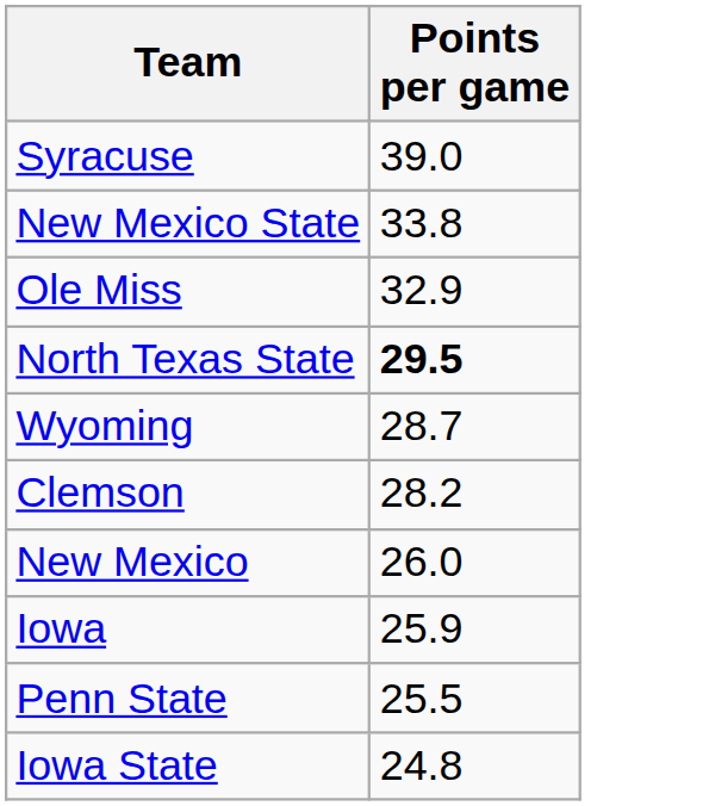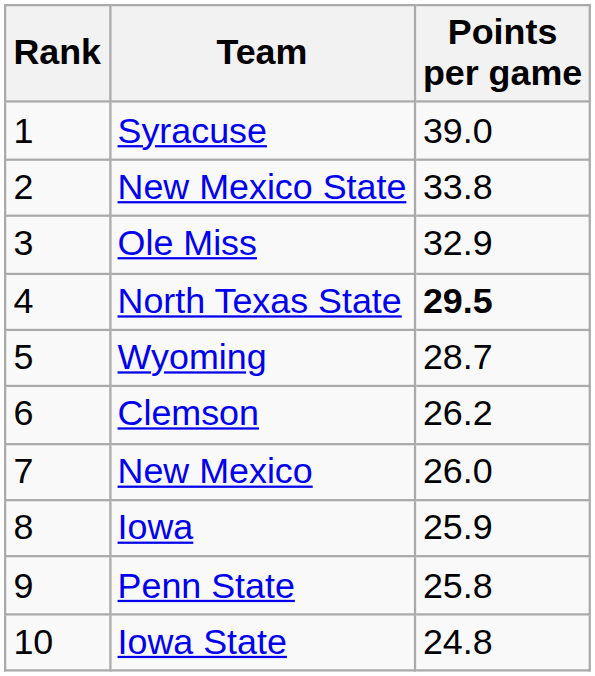 <table class="wikitable sortable">
 <tr>
+<th>Rank</th>
 <th>Team</th>
 <th>Points<br>per game</th>
 </tr>
 <tr>
+<td>1</td>
 <td><a href='#'>Syracuse</a></td>
 <td>39.0</td>
 </tr>
 <tr>
+<td>2</td>
 <td><a href='#'>New Mexico State</a></td>
 <td>33.8</td>
 </tr>
 <tr>
+<td>3</td>
 <td><a href='#'>Ole Miss</a></td>
 <td>32.9</td>
 </tr>
 <tr>
+<td>4</td>
 <td><a href='#'>North Texas  State</a></td>
 <td><strong>29.5</strong></td>
 </tr>
 <tr>
+<td>5</td>
 <td><a href='#'>Wyoming</a></td>
 <td>28.7</td>
 </tr>
 <tr>
+<td>6</td>
 <td><a href='#'>Clemson</a></td>
-<td>28.2</td>
+<td>26.2</td>
 </tr>
 <tr>
+<td>7</td>
 <td><a href='#'>New Mexico</a></td>
 <td>26.0</td>
 </tr>
 <tr>
+<td>8</td>
 <td><a href='#'>Iowa</a></td>
 <td>25.9</td>
 </tr>
 <tr>
+<td>9</td>
 <td><a href='#'>Penn State</a></td>
-<td>25.5</td>
+<td>25.8</td>
 </tr>
 <tr>
+<td>10</td>
 <td><a href='#'>Iowa State</a></td>
 <td>24.8</td>
 </tr>
 </table>
